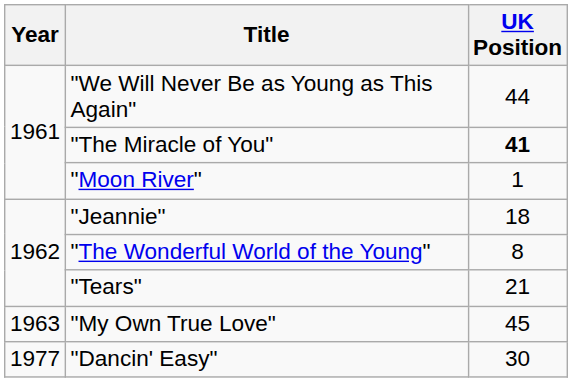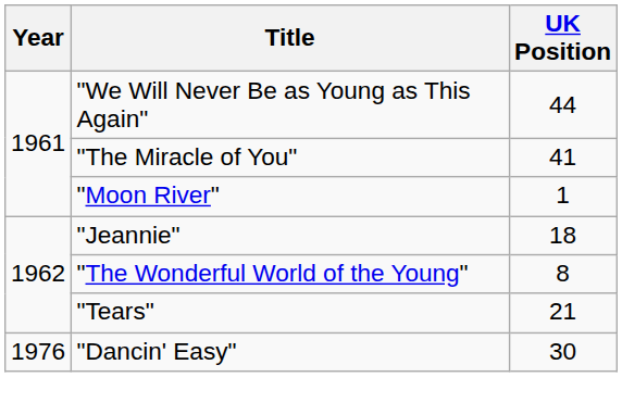 <table class="wikitable" style="text-align:center; width:400px;">
 <tr>
 <th>Year</th>
 <th>Title</th>
 <th><a href='#'>UK</a><br>Position</th>
 </tr>
 <tr>
 <td rowspan=3>1961</td>
 <td align="left">"We Will Never Be as Young as This Again"</td>
 <td align="center">44</td>
 </tr>
 <tr>
 <td align="left">"The Miracle of You"</td>
-<td align="center"><strong>41</strong></td>
+<td align="center">41</td>
 </tr>
 <tr>
 <td align="left">"<a href='#'>Moon River</a>"</td>
 <td align="center">1</td>
 </tr>
 <tr>
 <td rowspan=3>1962</td>
 <td align="left">"Jeannie"</td>
 <td align="center">18</td>
 </tr>
 <tr>
 <td align="left">"<a href='#'>The Wonderful World of the Young</a>"</td>
 <td align="center">8</td>
 </tr>
 <tr>
 <td align="left">"Tears"</td>
 <td align="center">21</td>
 </tr>
 <tr>
-<td>1963</td>
-<td align="left">"My Own True Love"</td>
-<td align="center">45</td>
-</tr>
-<tr>
-<td>1977</td>
+<td>1976</td>
 <td align="left">"Dancin' Easy"</td>
 <td align="center">30</td>
 </tr>
 </table>
